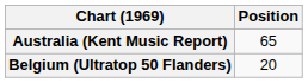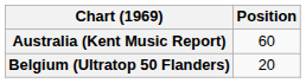 <table class="wikitable sortable plainrowheaders" style="text-align:center">
 <tr>
 <th>Chart (1969)</th>
 <th>Position</th>
 </tr>
 <tr>
 <th scope="row">Australia (Kent Music Report)</th>
-<td>65</td>
+<td>60</td>
 </tr>
 <tr>
 <th scope="row">Belgium (Ultratop 50 Flanders)</th>
 <td>20</td>
 </tr>
 </table>
